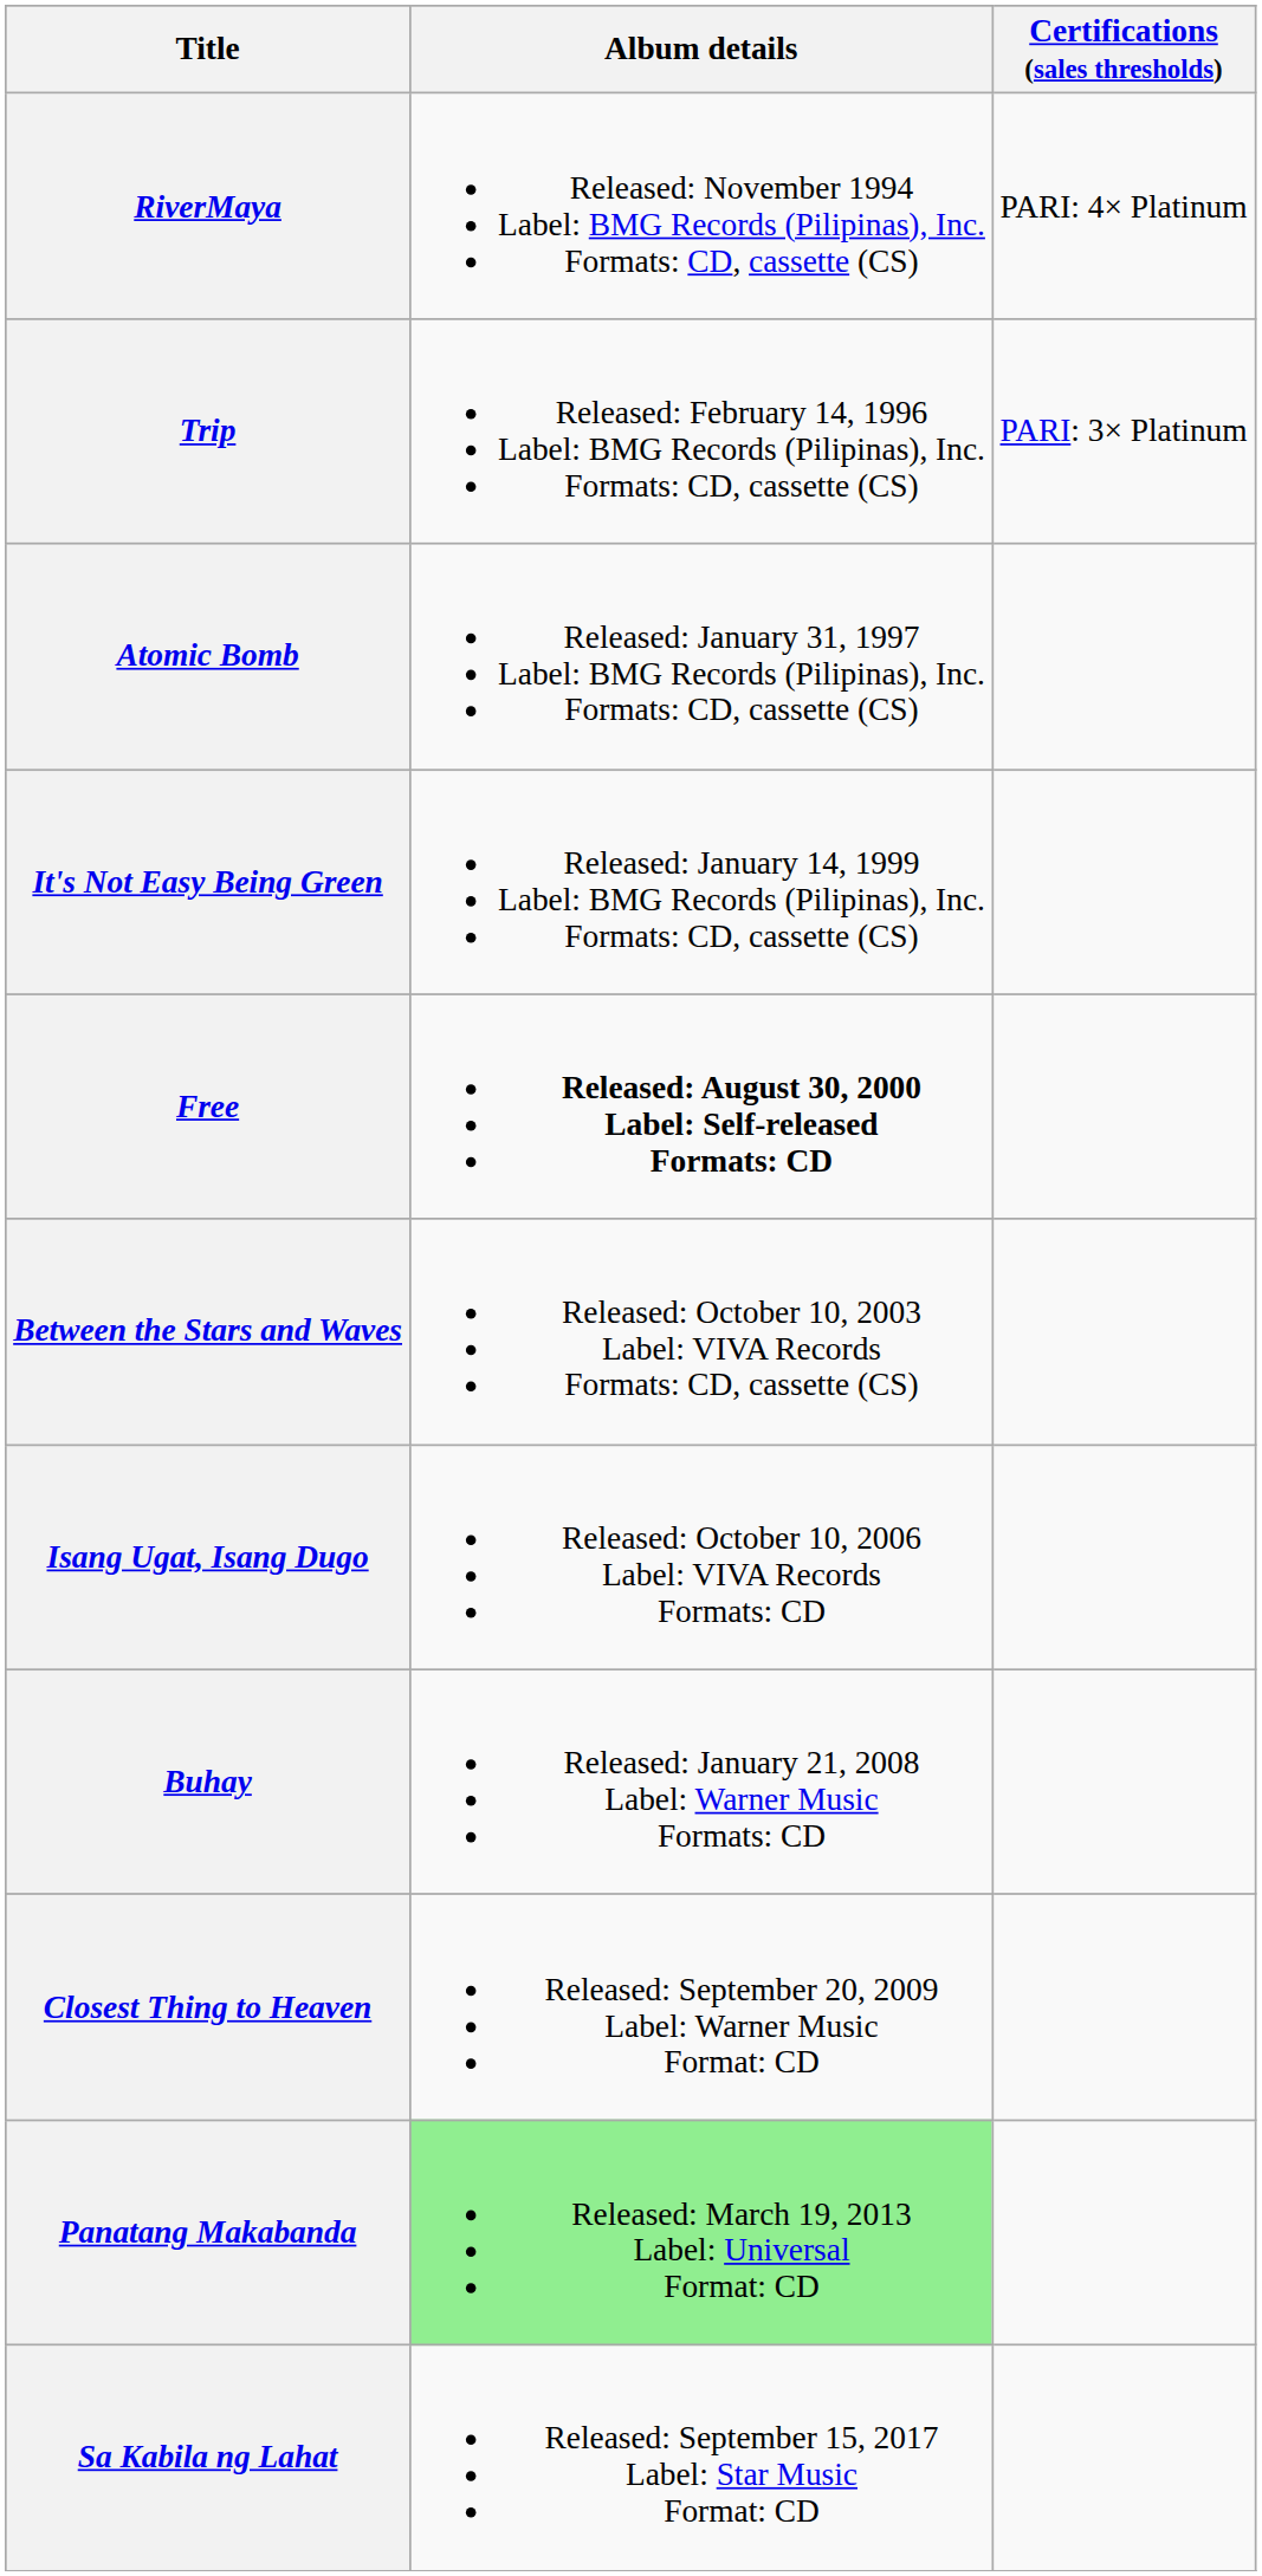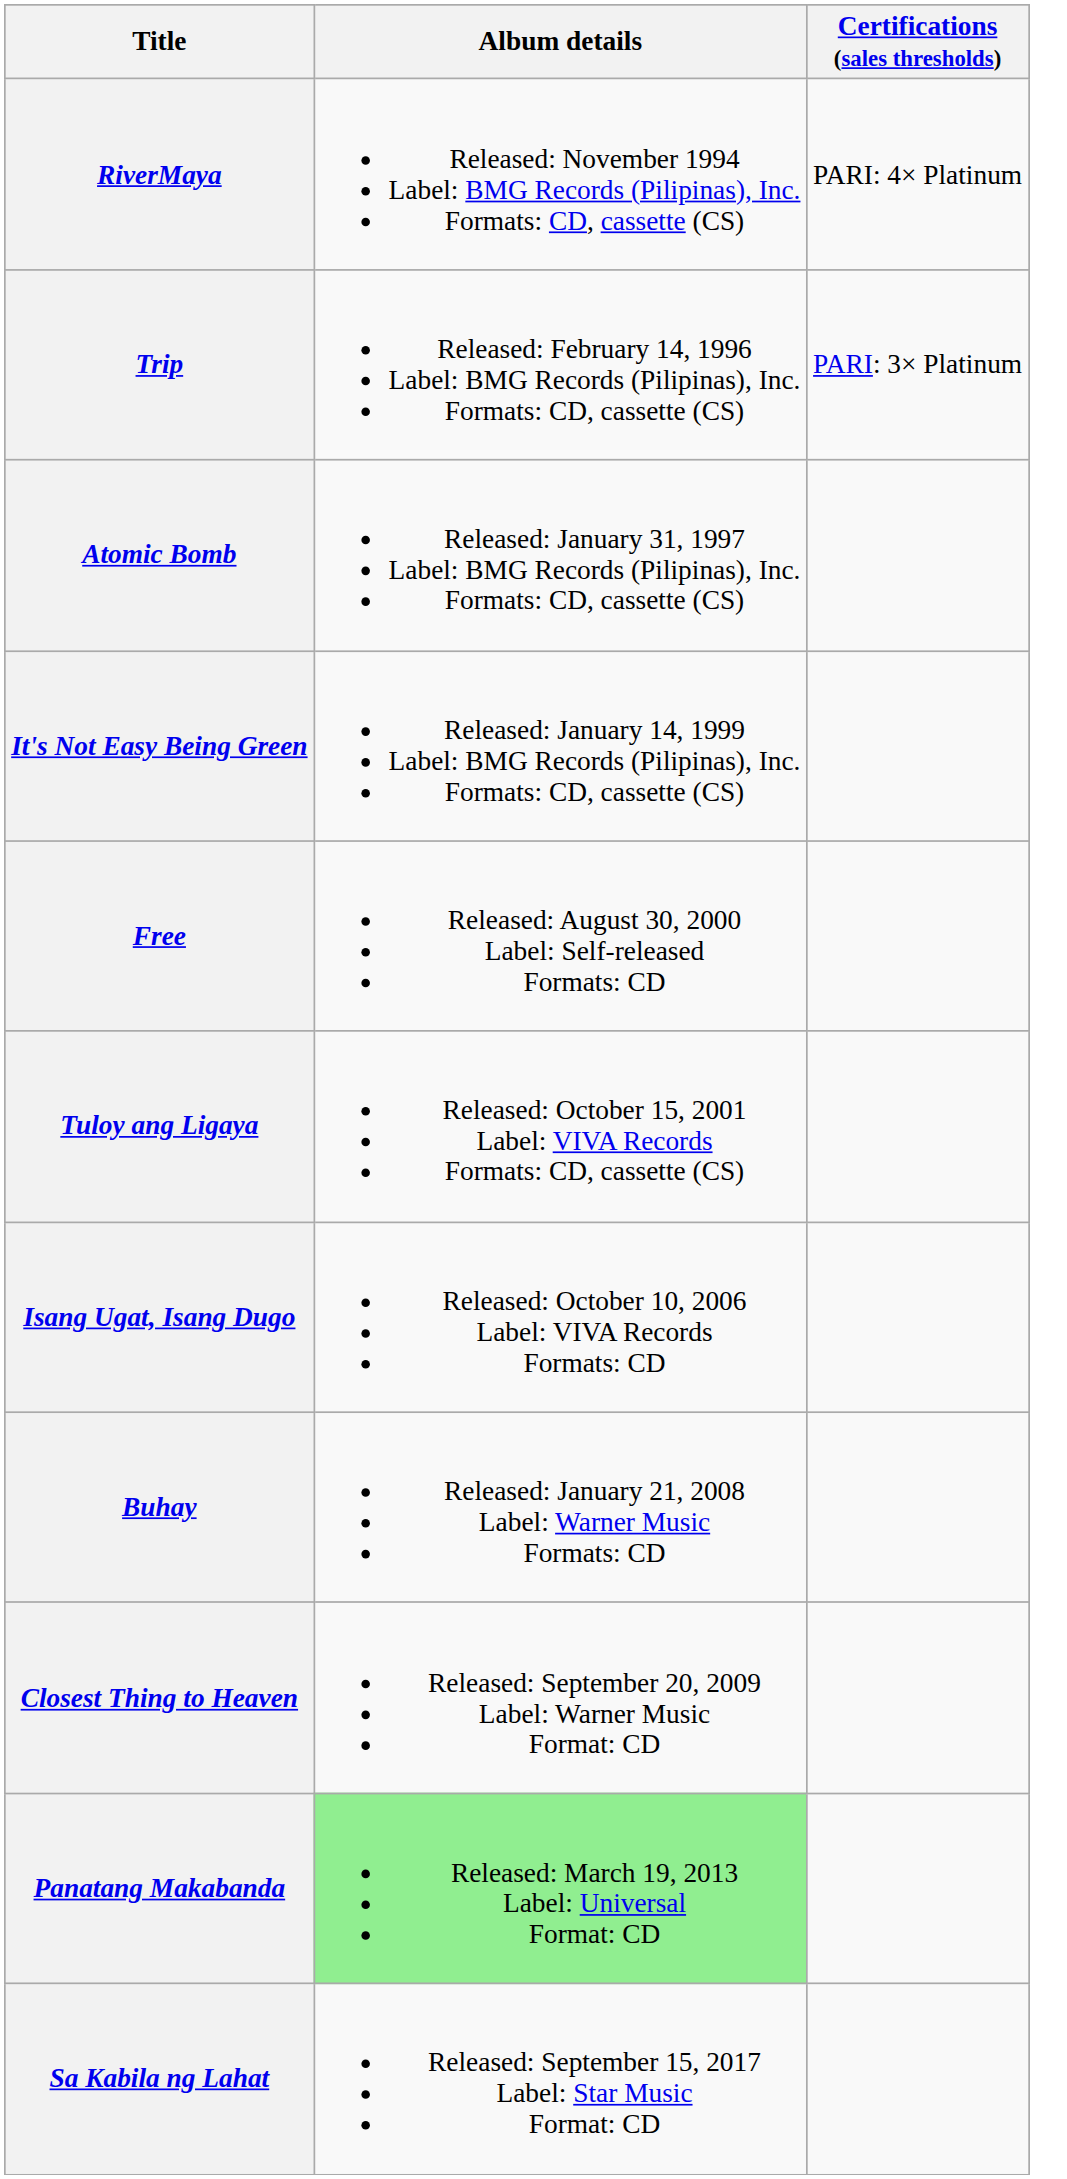 <table class="wikitable plainrowheaders" style="text-align:center;">
 <tr>
 <th scope="col">Title</th>
 <th scope="col">Album details</th>
 <th scope="col"><a href='#'>Certifications</a><br><small>(<a href='#'>sales thresholds</a>)</small></th>
 </tr>
 <tr>
 <th scope="row"><em><a href='#'>RiverMaya</a></em></th>
 <td><br><ul><li>Released: November 1994</li><li>Label: <a href='#'>BMG Records (Pilipinas), Inc.</a></li><li>Formats: <a href='#'>CD</a>, <a href='#'>cassette</a> (CS)</li></ul></td>
 <td>PARI: 4× Platinum</td>
 </tr>
 <tr>
 <th scope="row"><em><a href='#'>Trip</a></em></th>
 <td><br><ul><li>Released: February 14, 1996</li><li>Label: BMG Records (Pilipinas), Inc.</li><li>Formats: CD, cassette (CS)</li></ul></td>
 <td><a href='#'>PARI</a>: 3× Platinum</td>
 </tr>
 <tr>
 <th scope="row"><em><a href='#'>Atomic Bomb</a></em></th>
 <td><br><ul><li>Released: January 31, 1997</li><li>Label: BMG Records (Pilipinas), Inc.</li><li>Formats: CD, cassette (CS)</li></ul></td>
 <td></td>
 </tr>
 <tr>
 <th scope="row"><em><a href='#'>It's Not Easy Being Green</a></em></th>
 <td><br><ul><li>Released: January 14, 1999</li><li>Label: BMG Records (Pilipinas), Inc.</li><li>Formats: CD, cassette (CS)</li></ul></td>
 <td></td>
 </tr>
 <tr>
 <th scope="row"><em><a href='#'>Free</a></em></th>
-<td><strong><br><ul><li>Released: August 30, 2000</li><li>Label: Self-released</li><li>Formats: CD</li></ul></strong></td>
+<td><br><ul><li>Released: August 30, 2000</li><li>Label: Self-released</li><li>Formats: CD</li></ul></td>
 <td></td>
 </tr>
 <tr>
-<th scope="row"><em><a href='#'>Between the Stars and Waves</a></em></th>
-<td><br><ul><li>Released: October 10, 2003</li><li>Label: VIVA Records</li><li>Formats: CD, cassette (CS)</li></ul></td>
+<th scope="row"><em><a href='#'>Tuloy ang Ligaya</a></em></th>
+<td><br><ul><li>Released: October 15, 2001</li><li>Label: <a href='#'>VIVA Records</a></li><li>Formats: CD, cassette (CS)</li></ul></td>
 <td></td>
 </tr>
 <tr>
 <th scope="row"><em><a href='#'>Isang Ugat, Isang Dugo</a></em></th>
 <td><br><ul><li>Released: October 10, 2006</li><li>Label: VIVA Records</li><li>Formats: CD</li></ul></td>
 <td></td>
 </tr>
 <tr>
 <th scope="row"><em><a href='#'>Buhay</a></em></th>
 <td><br><ul><li>Released: January 21, 2008</li><li>Label: <a href='#'>Warner Music</a></li><li>Formats: CD</li></ul></td>
 <td></td>
 </tr>
 <tr>
 <th scope="row"><em><a href='#'>Closest Thing to Heaven</a></em></th>
 <td><br><ul><li>Released: September 20, 2009</li><li>Label: Warner Music</li><li>Format: CD</li></ul></td>
 <td></td>
 </tr>
 <tr>
 <th scope="row"><em><a href='#'>Panatang Makabanda</a></em></th>
 <td style="background: lightgreen;"><br><ul><li>Released: March 19, 2013</li><li>Label: <a href='#'>Universal</a></li><li>Format: CD</li></ul></td>
 <td></td>
 </tr>
 <tr>
 <th scope="row"><em><a href='#'>Sa Kabila ng Lahat</a></em></th>
 <td><br><ul><li>Released: September 15, 2017</li><li>Label: <a href='#'>Star Music</a></li><li>Format: CD</li></ul></td>
 <td></td>
 </tr>
 <tr>
 </tr>
 </table>
